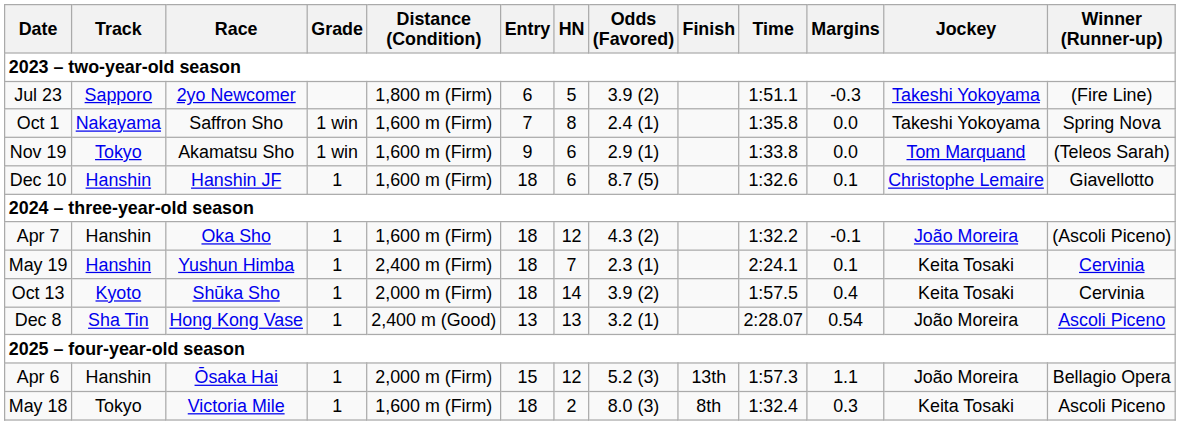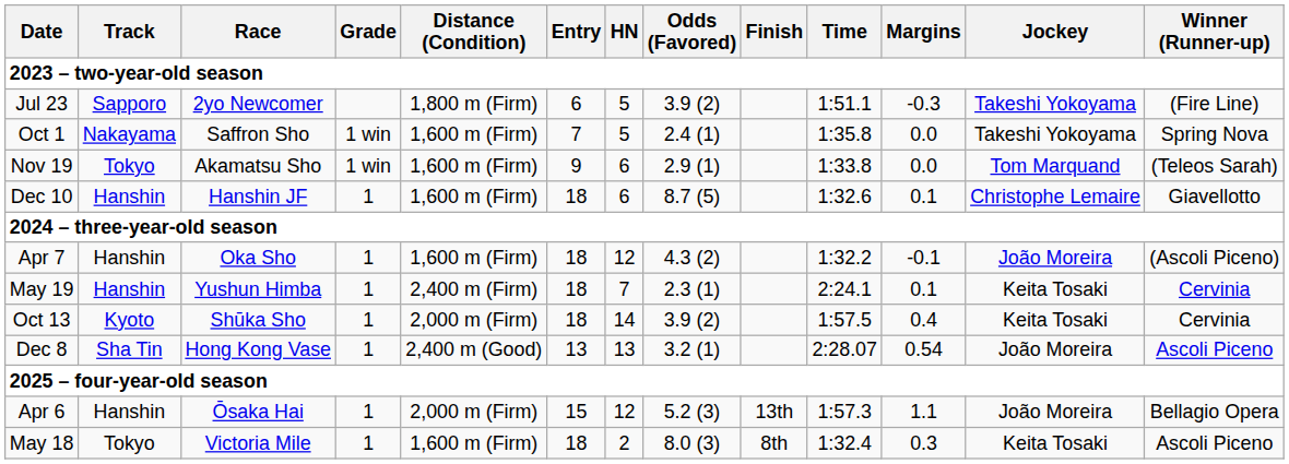 <table class="wikitable" style="border-collapse: collapse; font-size: 90%; text-align: center; white-space: nowrap">
 <tr>
 <th>Date</th>
 <th nowrap="">Track</th>
 <th>Race</th>
 <th>Grade</th>
 <th>Distance<br>(Condition)</th>
 <th>Entry</th>
 <th>HN</th>
 <th>Odds<br>(Favored)</th>
 <th>Finish</th>
 <th>Time</th>
 <th>Margins</th>
 <th>Jockey</th>
 <th>Winner<br>(Runner-up)</th>
 </tr>
 <tr style="background-color:white">
 <td colspan="13" align="left"><strong>2023 – two-year-old season</strong></td>
 </tr>
 <tr>
 <td>Jul 23</td>
 <td><a href='#'>Sapporo</a></td>
 <td><a href='#'>2yo Newcomer</a></td>
 <td></td>
 <td>1,800 m (Firm)</td>
 <td>6</td>
 <td>5</td>
 <td>3.9 (2)</td>
 <td></td>
 <td>1:51.1</td>
 <td>-0.3</td>
 <td><a href='#'>Takeshi Yokoyama</a></td>
 <td>(Fire Line)</td>
 </tr>
 <tr>
 <td>Oct 1</td>
 <td><a href='#'>Nakayama</a></td>
 <td>Saffron Sho</td>
 <td>1 win</td>
 <td>1,600 m (Firm)</td>
 <td>7</td>
-<td>8</td>
+<td>5</td>
 <td>2.4 (1)</td>
 <td></td>
 <td>1:35.8</td>
 <td>0.0</td>
 <td>Takeshi Yokoyama</td>
 <td>Spring Nova</td>
 </tr>
 <tr>
 <td>Nov 19</td>
 <td><a href='#'>Tokyo</a></td>
 <td>Akamatsu Sho</td>
 <td>1 win</td>
 <td>1,600 m (Firm)</td>
 <td>9</td>
 <td>6</td>
 <td>2.9 (1)</td>
 <td></td>
 <td>1:33.8</td>
 <td>0.0</td>
 <td><a href='#'>Tom Marquand</a></td>
 <td>(Teleos Sarah)</td>
 </tr>
 <tr>
 <td>Dec 10</td>
 <td><a href='#'>Hanshin</a></td>
 <td><a href='#'>Hanshin JF</a></td>
 <td>1</td>
 <td>1,600 m (Firm)</td>
 <td>18</td>
 <td>6</td>
 <td>8.7 (5)</td>
 <td></td>
 <td>1:32.6</td>
 <td>0.1</td>
 <td><a href='#'>Christophe Lemaire</a></td>
 <td>Giavellotto</td>
 </tr>
 <tr style="background-color:white">
 <td colspan="13" align="left"><strong>2024 – three-year-old season</strong></td>
 </tr>
 <tr>
 <td>Apr 7</td>
 <td>Hanshin</td>
 <td><a href='#'>Oka Sho</a></td>
 <td>1</td>
 <td>1,600 m (Firm)</td>
 <td>18</td>
 <td>12</td>
 <td>4.3 (2)</td>
 <td></td>
 <td>1:32.2</td>
 <td>-0.1</td>
 <td><a href='#'>João Moreira</a></td>
 <td>(Ascoli Piceno)</td>
 </tr>
 <tr>
 <td>May 19</td>
 <td><a href='#'>Hanshin</a></td>
 <td><a href='#'>Yushun Himba</a></td>
 <td>1</td>
 <td>2,400 m (Firm)</td>
 <td>18</td>
 <td>7</td>
 <td>2.3 (1)</td>
 <td></td>
 <td>2:24.1</td>
 <td>0.1</td>
 <td>Keita Tosaki</td>
 <td><a href='#'>Cervinia</a></td>
 </tr>
 <tr>
 <td>Oct 13</td>
 <td><a href='#'>Kyoto</a></td>
 <td><a href='#'>Shūka Sho</a></td>
 <td>1</td>
 <td>2,000 m (Firm)</td>
 <td>18</td>
 <td>14</td>
 <td>3.9 (2)</td>
 <td></td>
 <td>1:57.5</td>
 <td>0.4</td>
 <td>Keita Tosaki</td>
 <td>Cervinia</td>
 </tr>
 <tr>
 <td>Dec 8</td>
 <td><a href='#'>Sha Tin</a></td>
 <td><a href='#'>Hong Kong Vase</a></td>
 <td>1</td>
 <td>2,400 m (Good)</td>
 <td>13</td>
 <td>13</td>
 <td>3.2 (1)</td>
 <td></td>
 <td>2:28.07</td>
 <td>0.54</td>
 <td>João Moreira</td>
 <td><a href='#'>Ascoli Piceno</a></td>
 </tr>
 <tr style="background-color:white">
 <td colspan="13" align="left"><strong>2025 – four-year-old season</strong></td>
 </tr>
 <tr>
 <td>Apr 6</td>
 <td>Hanshin</td>
 <td><a href='#'>Ōsaka Hai</a></td>
 <td>1</td>
 <td>2,000 m (Firm)</td>
 <td>15</td>
 <td>12</td>
 <td>5.2 (3)</td>
 <td>13th</td>
 <td>1:57.3</td>
 <td>1.1</td>
 <td>João Moreira</td>
 <td>Bellagio Opera</td>
 </tr>
 <tr>
 <td>May 18</td>
 <td>Tokyo</td>
 <td><a href='#'>Victoria Mile</a></td>
 <td>1</td>
 <td>1,600 m (Firm)</td>
 <td>18</td>
 <td>2</td>
 <td>8.0 (3)</td>
 <td>8th</td>
 <td>1:32.4</td>
 <td>0.3</td>
 <td>Keita Tosaki</td>
 <td>Ascoli Piceno</td>
 </tr>
 </table>
